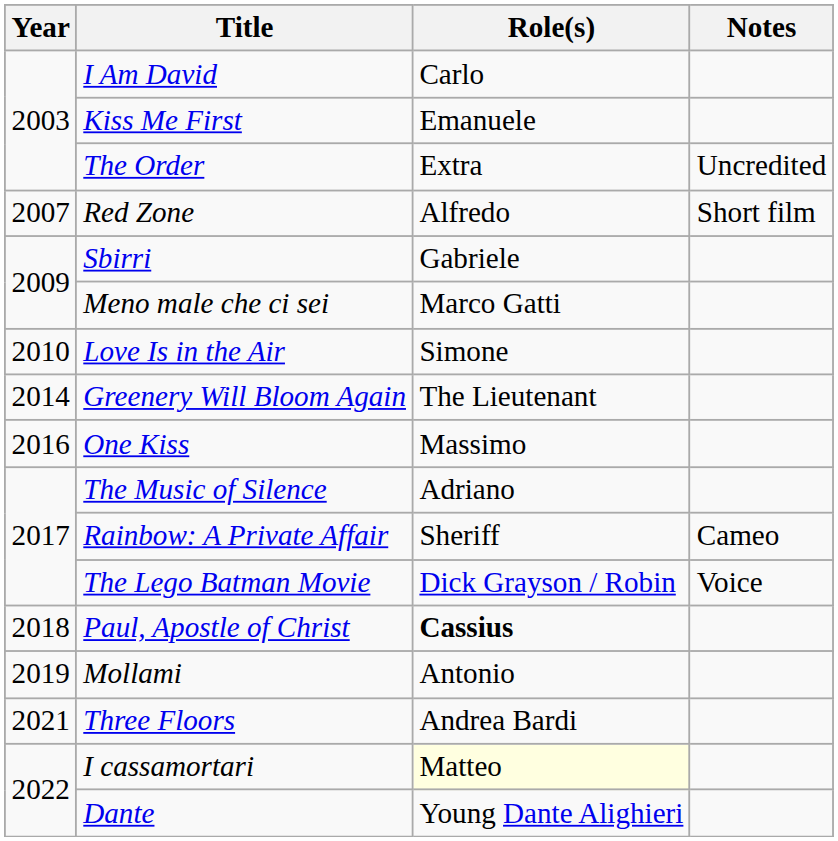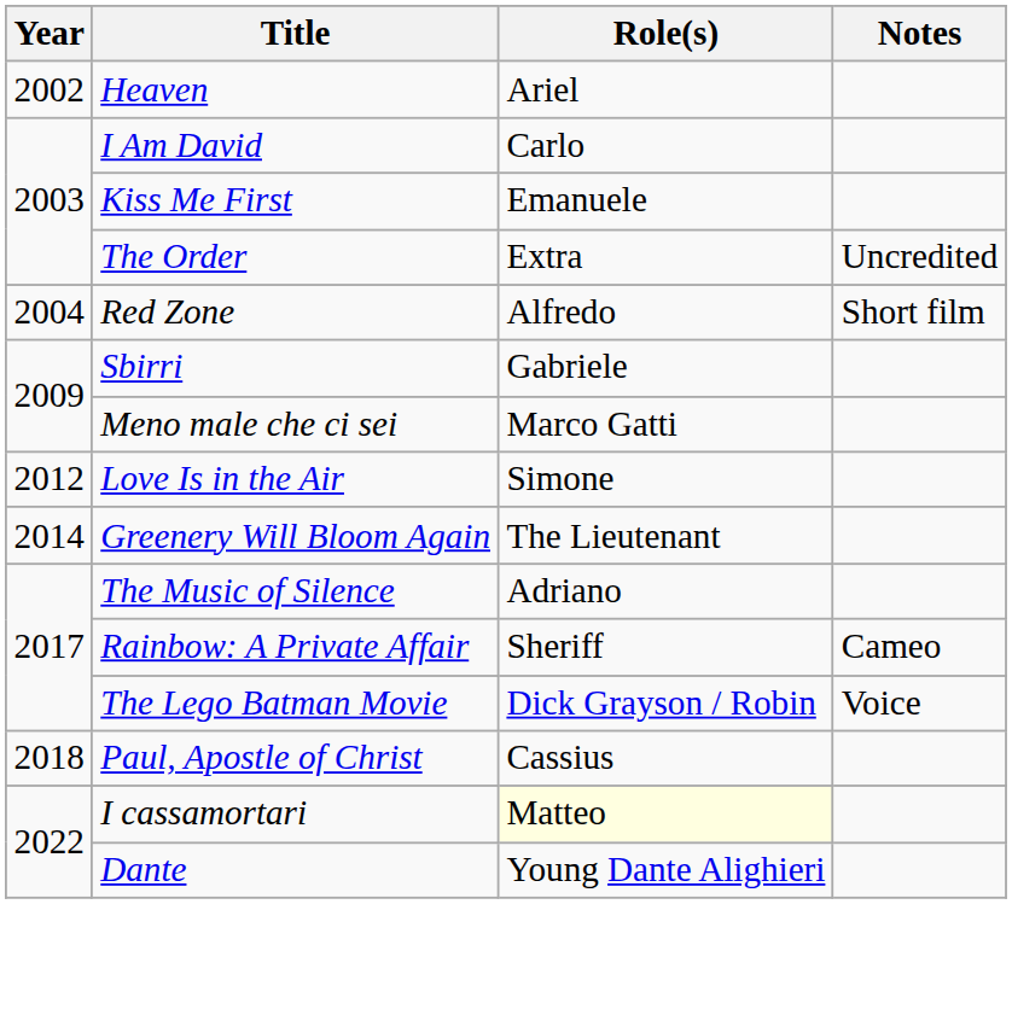 <table class="wikitable plainrowheaders sortable">
 <tr>
 <th scope="col">Year</th>
 <th scope="col">Title</th>
 <th scope="col">Role(s)</th>
 <th scope="col" class="unsortable">Notes</th>
+</tr>
+<tr>
+<td>2002</td>
+<td><em><a href='#'>Heaven</a></em></td>
+<td>Ariel</td>
+<td></td>
 </tr>
 <tr>
 <td rowspan="3">2003</td>
 <td><em><a href='#'>I Am David</a></em></td>
 <td>Carlo</td>
 <td></td>
 </tr>
 <tr>
 <td><em><a href='#'>Kiss Me First</a></em></td>
 <td>Emanuele</td>
 <td></td>
 </tr>
 <tr>
 <td><em><a href='#'>The Order</a></em></td>
 <td>Extra</td>
 <td>Uncredited</td>
 </tr>
 <tr>
-<td>2007</td>
+<td>2004</td>
 <td><em>Red Zone</em></td>
 <td>Alfredo</td>
 <td>Short film</td>
 </tr>
 <tr>
 <td rowspan="2">2009</td>
 <td><em><a href='#'>Sbirri</a></em></td>
 <td>Gabriele</td>
 <td></td>
 </tr>
 <tr>
 <td><em>Meno male che ci sei</em></td>
 <td>Marco Gatti</td>
 <td></td>
 </tr>
 <tr>
-<td>2010</td>
+<td>2012</td>
 <td><em><a href='#'>Love Is in the Air</a></em></td>
 <td>Simone</td>
 <td></td>
 </tr>
 <tr>
 <td>2014</td>
 <td><em><a href='#'>Greenery Will Bloom Again</a></em></td>
 <td>The Lieutenant</td>
-<td></td>
-</tr>
-<tr>
-<td>2016</td>
-<td><em><a href='#'>One Kiss</a></em></td>
-<td>Massimo</td>
 <td></td>
 </tr>
 <tr>
 <td rowspan="3">2017</td>
 <td><em><a href='#'>The Music of Silence</a></em></td>
 <td>Adriano</td>
 <td></td>
 </tr>
 <tr>
 <td><em><a href='#'>Rainbow: A Private Affair</a></em></td>
 <td>Sheriff</td>
 <td>Cameo</td>
 </tr>
 <tr>
 <td><em><a href='#'>The Lego Batman Movie</a></em></td>
 <td><a href='#'>Dick Grayson / Robin</a></td>
 <td>Voice</td>
 </tr>
 <tr>
 <td>2018</td>
 <td><em><a href='#'>Paul, Apostle of Christ</a></em></td>
-<td><strong>Cassius</strong></td>
-<td></td>
-</tr>
-<tr>
-<td>2019</td>
-<td><em>Mollami</em></td>
-<td>Antonio</td>
-<td></td>
-</tr>
-<tr>
-<td>2021</td>
-<td><em><a href='#'>Three Floors</a></em></td>
-<td>Andrea Bardi</td>
+<td>Cassius</td>
 <td></td>
 </tr>
 <tr>
 <td rowspan="2">2022</td>
 <td><em>I cassamortari</em></td>
 <td style="background: lightyellow;">Matteo</td>
 <td></td>
 </tr>
 <tr>
 <td><em><a href='#'>Dante</a></em></td>
 <td>Young <a href='#'>Dante Alighieri</a></td>
 <td></td>
 </tr>
 </table>
